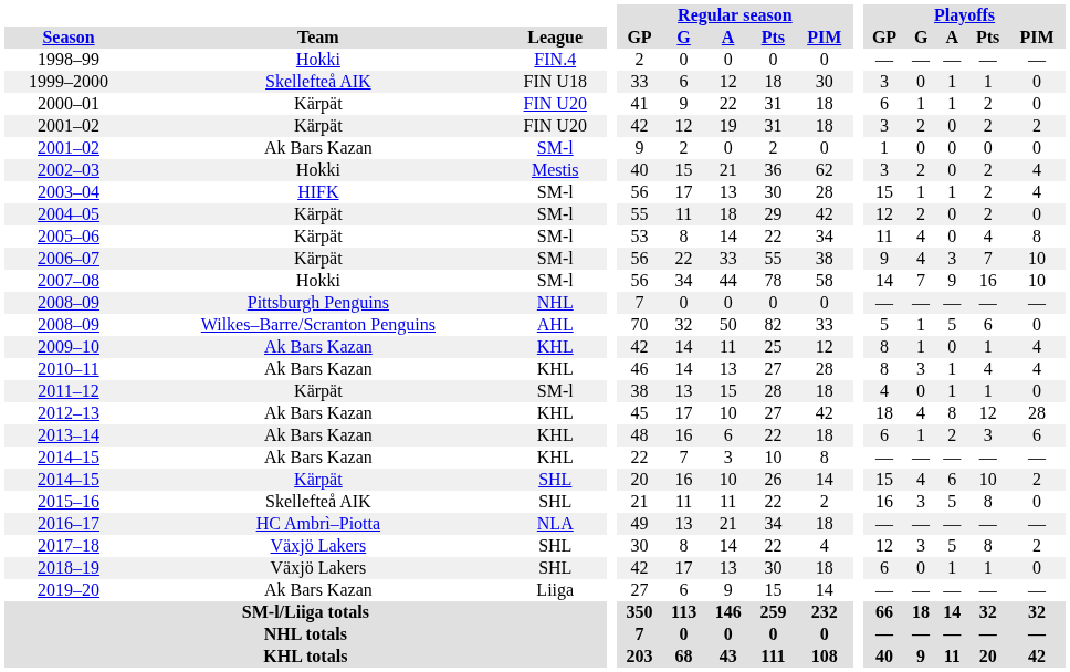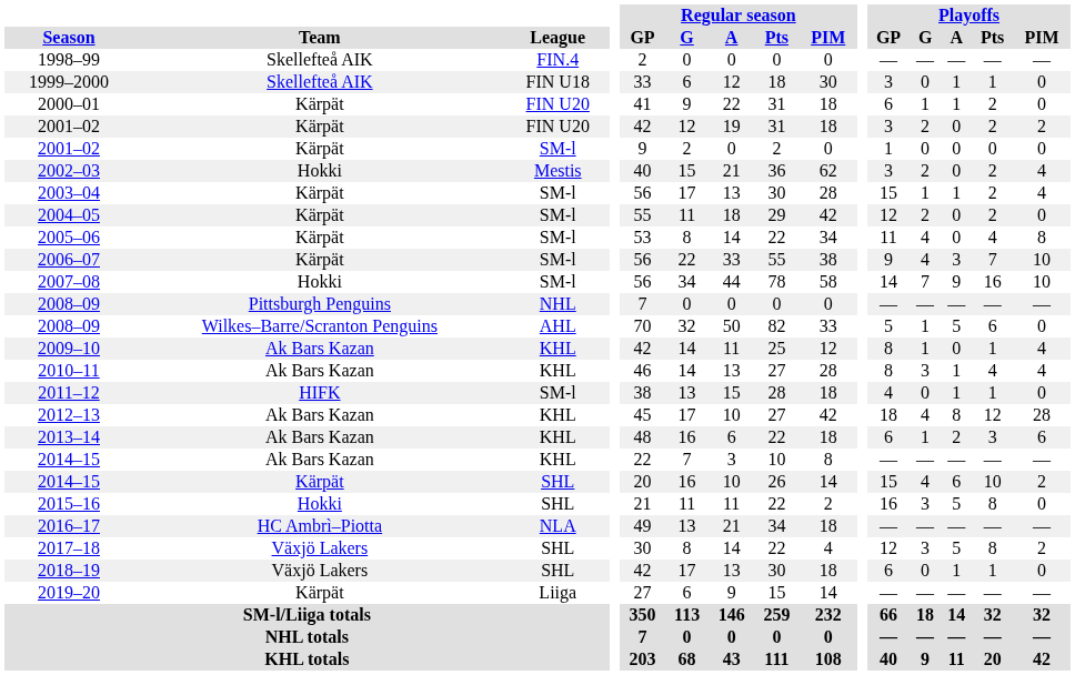 <table border="0" cellpadding="1" cellspacing="0" style="text-align:center; width:60em">
 <tr bgcolor="#e0e0e0">
 <th colspan="3" bgcolor="#ffffff"> </th>
 <th rowspan="99" bgcolor="#ffffff"> </th>
 <th colspan="5"><a href='#'>Regular season</a></th>
 <th rowspan="99" bgcolor="#ffffff"> </th>
 <th colspan="5"><a href='#'>Playoffs</a></th>
 </tr>
 <tr bgcolor="#e0e0e0">
 <th><a href='#'>Season</a></th>
 <th>Team</th>
 <th>League</th>
 <th>GP</th>
 <th><a href='#'>G</a></th>
 <th><a href='#'>A</a></th>
 <th><a href='#'>Pts</a></th>
 <th><a href='#'>PIM</a></th>
 <th>GP</th>
 <th>G</th>
 <th>A</th>
 <th>Pts</th>
 <th>PIM</th>
 </tr>
 <tr>
 <td>1998–99</td>
-<td><a href='#'>Hokki</a></td>
+<td>Skellefteå AIK</td>
 <td><a href='#'>FIN.4</a></td>
 <td>2</td>
 <td>0</td>
 <td>0</td>
 <td>0</td>
 <td>0</td>
 <td>—</td>
 <td>—</td>
 <td>—</td>
 <td>—</td>
 <td>—</td>
 </tr>
 <tr bgcolor="#f0f0f0">
 <td>1999–2000</td>
 <td><a href='#'>Skellefteå AIK</a></td>
 <td>FIN U18</td>
 <td>33</td>
 <td>6</td>
 <td>12</td>
 <td>18</td>
 <td>30</td>
 <td>3</td>
 <td>0</td>
 <td>1</td>
 <td>1</td>
 <td>0</td>
 </tr>
 <tr>
 <td>2000–01</td>
 <td>Kärpät</td>
 <td><a href='#'>FIN U20</a></td>
 <td>41</td>
 <td>9</td>
 <td>22</td>
 <td>31</td>
 <td>18</td>
 <td>6</td>
 <td>1</td>
 <td>1</td>
 <td>2</td>
 <td>0</td>
 </tr>
 <tr bgcolor="#f0f0f0">
 <td>2001–02</td>
 <td>Kärpät</td>
 <td>FIN U20</td>
 <td>42</td>
 <td>12</td>
 <td>19</td>
 <td>31</td>
 <td>18</td>
 <td>3</td>
 <td>2</td>
 <td>0</td>
 <td>2</td>
 <td>2</td>
 </tr>
 <tr>
 <td><a href='#'>2001–02</a></td>
-<td>Ak Bars Kazan</td>
+<td>Kärpät</td>
 <td><a href='#'>SM-l</a></td>
 <td>9</td>
 <td>2</td>
 <td>0</td>
 <td>2</td>
 <td>0</td>
 <td>1</td>
 <td>0</td>
 <td>0</td>
 <td>0</td>
 <td>0</td>
 </tr>
 <tr bgcolor="#f0f0f0">
 <td><a href='#'>2002–03</a></td>
 <td>Hokki</td>
 <td><a href='#'>Mestis</a></td>
 <td>40</td>
 <td>15</td>
 <td>21</td>
 <td>36</td>
 <td>62</td>
 <td>3</td>
 <td>2</td>
 <td>0</td>
 <td>2</td>
 <td>4</td>
 </tr>
 <tr>
 <td><a href='#'>2003–04</a></td>
-<td><a href='#'>HIFK</a></td>
+<td>Kärpät</td>
 <td>SM-l</td>
 <td>56</td>
 <td>17</td>
 <td>13</td>
 <td>30</td>
 <td>28</td>
 <td>15</td>
 <td>1</td>
 <td>1</td>
 <td>2</td>
 <td>4</td>
 </tr>
 <tr bgcolor="#f0f0f0">
 <td><a href='#'>2004–05</a></td>
 <td>Kärpät</td>
 <td>SM-l</td>
 <td>55</td>
 <td>11</td>
 <td>18</td>
 <td>29</td>
 <td>42</td>
 <td>12</td>
 <td>2</td>
 <td>0</td>
 <td>2</td>
 <td>0</td>
 </tr>
 <tr>
 <td><a href='#'>2005–06</a></td>
 <td>Kärpät</td>
 <td>SM-l</td>
 <td>53</td>
 <td>8</td>
 <td>14</td>
 <td>22</td>
 <td>34</td>
 <td>11</td>
 <td>4</td>
 <td>0</td>
 <td>4</td>
 <td>8</td>
 </tr>
 <tr bgcolor="#f0f0f0">
 <td><a href='#'>2006–07</a></td>
 <td>Kärpät</td>
 <td>SM-l</td>
 <td>56</td>
 <td>22</td>
 <td>33</td>
 <td>55</td>
 <td>38</td>
 <td>9</td>
 <td>4</td>
 <td>3</td>
 <td>7</td>
 <td>10</td>
 </tr>
 <tr>
 <td><a href='#'>2007–08</a></td>
 <td>Hokki</td>
 <td>SM-l</td>
 <td>56</td>
 <td>34</td>
 <td>44</td>
 <td>78</td>
 <td>58</td>
 <td>14</td>
 <td>7</td>
 <td>9</td>
 <td>16</td>
 <td>10</td>
 </tr>
 <tr bgcolor="#f0f0f0">
 <td><a href='#'>2008–09</a></td>
 <td><a href='#'>Pittsburgh Penguins</a></td>
 <td><a href='#'>NHL</a></td>
 <td>7</td>
 <td>0</td>
 <td>0</td>
 <td>0</td>
 <td>0</td>
 <td>—</td>
 <td>—</td>
 <td>—</td>
 <td>—</td>
 <td>—</td>
 </tr>
 <tr>
 <td><a href='#'>2008–09</a></td>
 <td><a href='#'>Wilkes–Barre/Scranton Penguins</a></td>
 <td><a href='#'>AHL</a></td>
 <td>70</td>
 <td>32</td>
 <td>50</td>
 <td>82</td>
 <td>33</td>
 <td>5</td>
 <td>1</td>
 <td>5</td>
 <td>6</td>
 <td>0</td>
 </tr>
 <tr bgcolor="#f0f0f0">
 <td><a href='#'>2009–10</a></td>
 <td><a href='#'>Ak Bars Kazan</a></td>
 <td><a href='#'>KHL</a></td>
 <td>42</td>
 <td>14</td>
 <td>11</td>
 <td>25</td>
 <td>12</td>
 <td>8</td>
 <td>1</td>
 <td>0</td>
 <td>1</td>
 <td>4</td>
 </tr>
 <tr>
 <td><a href='#'>2010–11</a></td>
 <td>Ak Bars Kazan</td>
 <td>KHL</td>
 <td>46</td>
 <td>14</td>
 <td>13</td>
 <td>27</td>
 <td>28</td>
 <td>8</td>
 <td>3</td>
 <td>1</td>
 <td>4</td>
 <td>4</td>
 </tr>
 <tr bgcolor="#f0f0f0">
 <td><a href='#'>2011–12</a></td>
-<td>Kärpät</td>
+<td><a href='#'>HIFK</a></td>
 <td>SM-l</td>
 <td>38</td>
 <td>13</td>
 <td>15</td>
 <td>28</td>
 <td>18</td>
 <td>4</td>
 <td>0</td>
 <td>1</td>
 <td>1</td>
 <td>0</td>
 </tr>
 <tr>
 <td><a href='#'>2012–13</a></td>
 <td>Ak Bars Kazan</td>
 <td>KHL</td>
 <td>45</td>
 <td>17</td>
 <td>10</td>
 <td>27</td>
 <td>42</td>
 <td>18</td>
 <td>4</td>
 <td>8</td>
 <td>12</td>
 <td>28</td>
 </tr>
 <tr bgcolor="#f0f0f0">
 <td><a href='#'>2013–14</a></td>
 <td>Ak Bars Kazan</td>
 <td>KHL</td>
 <td>48</td>
 <td>16</td>
 <td>6</td>
 <td>22</td>
 <td>18</td>
 <td>6</td>
 <td>1</td>
 <td>2</td>
 <td>3</td>
 <td>6</td>
 </tr>
 <tr>
 <td><a href='#'>2014–15</a></td>
 <td>Ak Bars Kazan</td>
 <td>KHL</td>
 <td>22</td>
 <td>7</td>
 <td>3</td>
 <td>10</td>
 <td>8</td>
 <td>—</td>
 <td>—</td>
 <td>—</td>
 <td>—</td>
 <td>—</td>
 </tr>
 <tr bgcolor="#f0f0f0">
 <td><a href='#'>2014–15</a></td>
 <td><a href='#'>Kärpät</a></td>
 <td><a href='#'>SHL</a></td>
 <td>20</td>
 <td>16</td>
 <td>10</td>
 <td>26</td>
 <td>14</td>
 <td>15</td>
 <td>4</td>
 <td>6</td>
 <td>10</td>
 <td>2</td>
 </tr>
 <tr>
 <td><a href='#'>2015–16</a></td>
-<td>Skellefteå AIK</td>
+<td><a href='#'>Hokki</a></td>
 <td>SHL</td>
 <td>21</td>
 <td>11</td>
 <td>11</td>
 <td>22</td>
 <td>2</td>
 <td>16</td>
 <td>3</td>
 <td>5</td>
 <td>8</td>
 <td>0</td>
 </tr>
 <tr bgcolor="#f0f0f0">
 <td><a href='#'>2016–17</a></td>
 <td><a href='#'>HC Ambrì–Piotta</a></td>
 <td><a href='#'>NLA</a></td>
 <td>49</td>
 <td>13</td>
 <td>21</td>
 <td>34</td>
 <td>18</td>
 <td>—</td>
 <td>—</td>
 <td>—</td>
 <td>—</td>
 <td>—</td>
 </tr>
 <tr>
 <td><a href='#'>2017–18</a></td>
 <td><a href='#'>Växjö Lakers</a></td>
 <td>SHL</td>
 <td>30</td>
 <td>8</td>
 <td>14</td>
 <td>22</td>
 <td>4</td>
 <td>12</td>
 <td>3</td>
 <td>5</td>
 <td>8</td>
 <td>2</td>
 </tr>
 <tr bgcolor="#f0f0f0">
 <td><a href='#'>2018–19</a></td>
 <td>Växjö Lakers</td>
 <td>SHL</td>
 <td>42</td>
 <td>17</td>
 <td>13</td>
 <td>30</td>
 <td>18</td>
 <td>6</td>
 <td>0</td>
 <td>1</td>
 <td>1</td>
 <td>0</td>
 </tr>
 <tr>
 <td><a href='#'>2019–20</a></td>
-<td>Ak Bars Kazan</td>
+<td>Kärpät</td>
 <td>Liiga</td>
 <td>27</td>
 <td>6</td>
 <td>9</td>
 <td>15</td>
 <td>14</td>
 <td>—</td>
 <td>—</td>
 <td>—</td>
 <td>—</td>
 <td>—</td>
 </tr>
 <tr bgcolor="#e0e0e0">
 <th colspan="3">SM-l/Liiga totals</th>
 <th>350</th>
 <th>113</th>
 <th>146</th>
 <th>259</th>
 <th>232</th>
 <th>66</th>
 <th>18</th>
 <th>14</th>
 <th>32</th>
 <th>32</th>
 </tr>
 <tr bgcolor="#e0e0e0">
 <th colspan="3">NHL totals</th>
 <th>7</th>
 <th>0</th>
 <th>0</th>
 <th>0</th>
 <th>0</th>
 <th>—</th>
 <th>—</th>
 <th>—</th>
 <th>—</th>
 <th>—</th>
 </tr>
 <tr bgcolor="#e0e0e0">
 <th colspan="3">KHL totals</th>
 <th>203</th>
 <th>68</th>
 <th>43</th>
 <th>111</th>
 <th>108</th>
 <th>40</th>
 <th>9</th>
 <th>11</th>
 <th>20</th>
 <th>42</th>
 </tr>
 </table>
